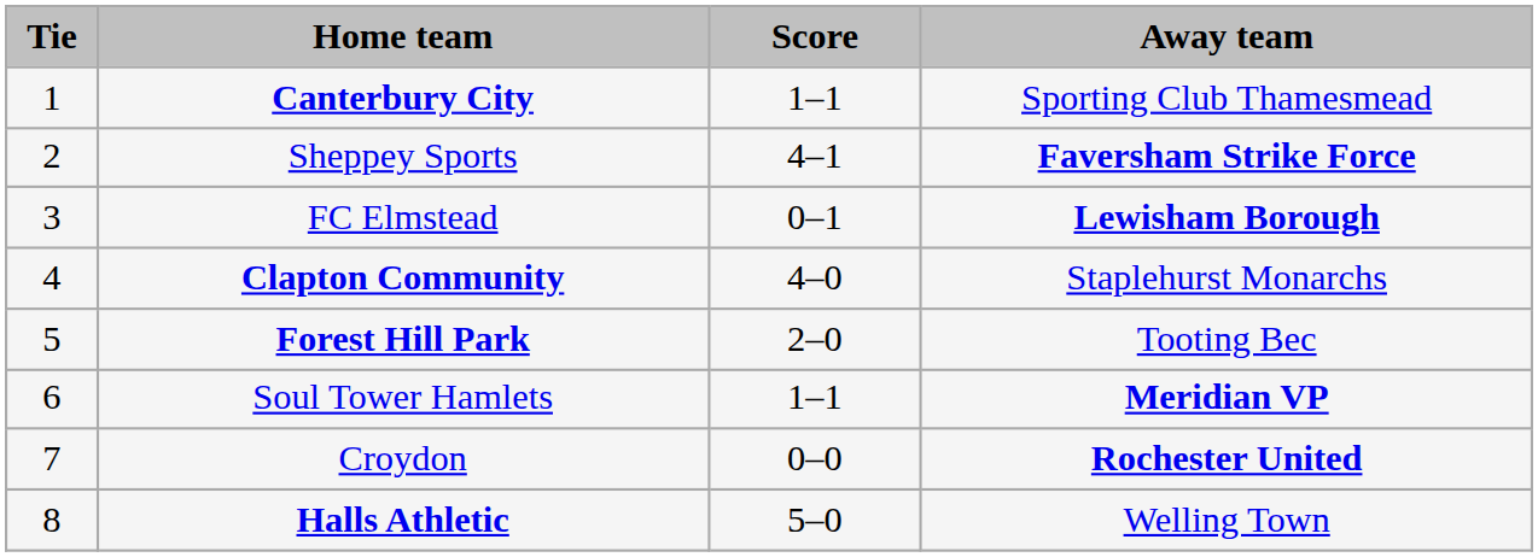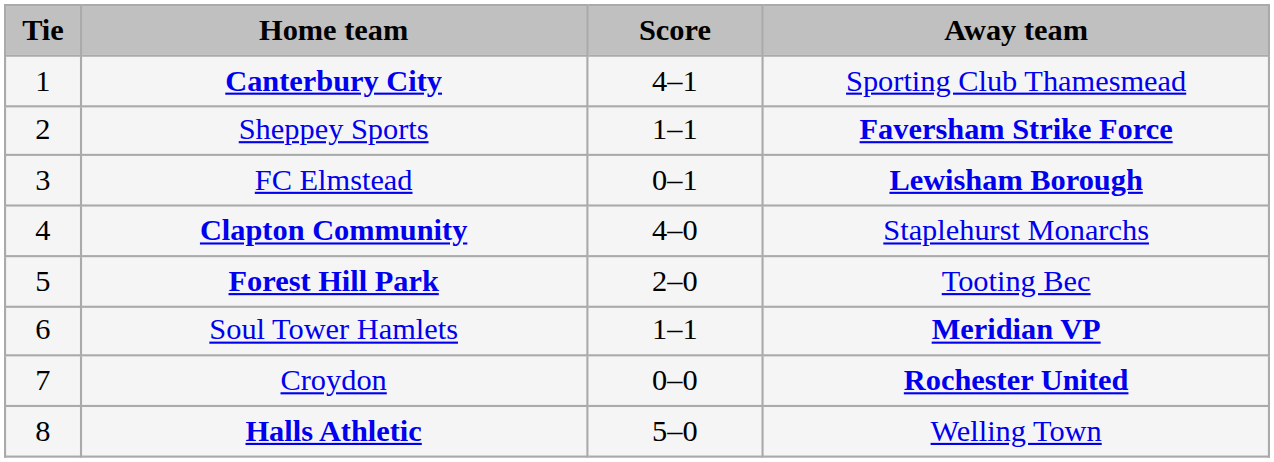 <table class="wikitable" style="width: 600px; background:WhiteSmoke; text-align:center; font-size:90%">
 <tr>
 <td scope="col" style="width:  6.00%; background:silver;"><strong>Tie</strong></td>
 <td scope="col" style="width: 40.00%; background:silver;"><strong>Home team</strong></td>
 <td scope="col" style="width: 14.00%; background:silver;"><strong>Score</strong></td>
 <td scope="col" style="width: 40.00%; background:silver;"><strong>Away team</strong></td>
 </tr>
 <tr>
 <td>1</td>
 <td><strong><a href='#'>Canterbury City</a></strong></td>
-<td>1–1 </td>
+<td>4–1</td>
 <td><a href='#'>Sporting Club Thamesmead</a></td>
 </tr>
 <tr>
 <td>2</td>
 <td><a href='#'>Sheppey Sports</a></td>
-<td>4–1</td>
+<td>1–1 </td>
 <td><strong><a href='#'>Faversham Strike Force</a></strong></td>
 </tr>
 <tr>
 <td>3</td>
 <td><a href='#'>FC Elmstead</a></td>
 <td>0–1</td>
 <td><strong><a href='#'>Lewisham Borough</a></strong></td>
 </tr>
 <tr>
 <td>4</td>
 <td><strong><a href='#'>Clapton Community</a></strong></td>
 <td>4–0</td>
 <td><a href='#'>Staplehurst Monarchs</a></td>
 </tr>
 <tr>
 <td>5</td>
 <td><strong><a href='#'>Forest Hill Park</a></strong></td>
 <td>2–0</td>
 <td><a href='#'>Tooting Bec</a></td>
 </tr>
 <tr>
 <td>6</td>
 <td><a href='#'>Soul Tower Hamlets</a></td>
 <td>1–1 </td>
 <td><strong><a href='#'>Meridian VP</a></strong></td>
 </tr>
 <tr>
 <td>7</td>
 <td><a href='#'>Croydon</a></td>
 <td>0–0 </td>
 <td><strong><a href='#'>Rochester United</a></strong></td>
 </tr>
 <tr>
 <td>8</td>
 <td><strong><a href='#'>Halls Athletic</a></strong></td>
 <td>5–0</td>
 <td><a href='#'>Welling Town</a></td>
 </tr>
 </table>
